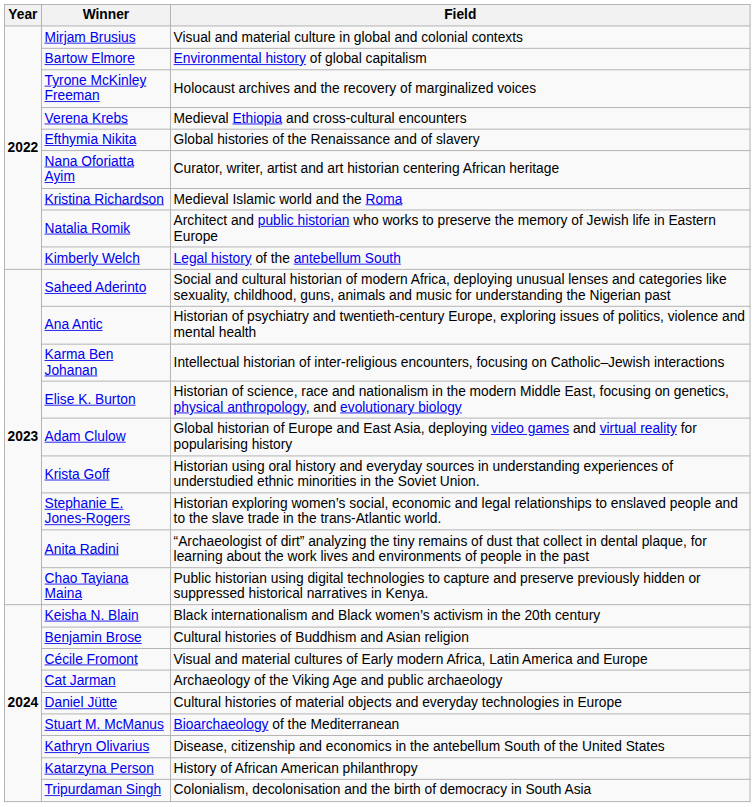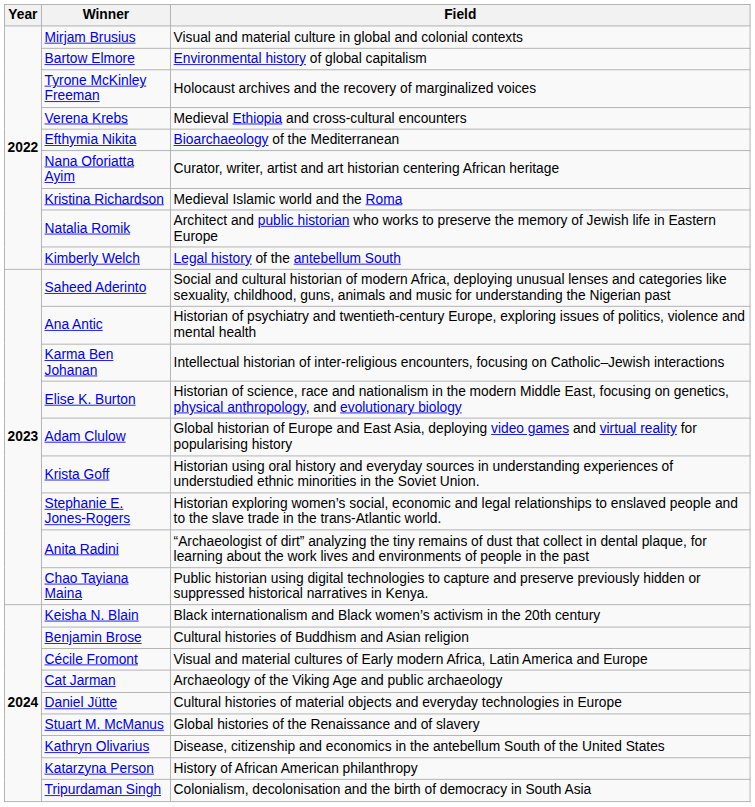 <table class="wikitable">
 <tr>
 <th>Year</th>
 <th>Winner</th>
 <th>Field</th>
 </tr>
 <tr>
 <td rowspan="9"><strong>2022</strong></td>
 <td><a href='#'>Mirjam Brusius</a></td>
 <td>Visual and material culture in global and colonial contexts</td>
 </tr>
 <tr>
 <td><a href='#'>Bartow Elmore</a></td>
 <td><a href='#'>Environmental history</a> of global capitalism</td>
 </tr>
 <tr>
 <td><a href='#'>Tyrone McKinley Freeman</a></td>
 <td>Holocaust archives and the recovery of marginalized voices</td>
 </tr>
 <tr>
 <td><a href='#'>Verena Krebs</a></td>
 <td>Medieval <a href='#'>Ethiopia</a> and cross-cultural encounters</td>
 </tr>
 <tr>
 <td><a href='#'>Efthymia Nikita</a></td>
-<td>Global histories of the Renaissance and of slavery</td>
+<td><a href='#'>Bioarchaeology</a> of the Mediterranean</td>
 </tr>
 <tr>
 <td><a href='#'>Nana Oforiatta Ayim</a></td>
 <td>Curator, writer, artist and art historian centering African heritage</td>
 </tr>
 <tr>
 <td><a href='#'>Kristina Richardson</a></td>
 <td>Medieval Islamic world and the <a href='#'>Roma</a></td>
 </tr>
 <tr>
 <td><a href='#'>Natalia Romik</a></td>
 <td>Architect and <a href='#'>public historian</a> who works to preserve the memory of Jewish life in Eastern Europe</td>
 </tr>
 <tr>
 <td><a href='#'>Kimberly Welch</a></td>
 <td><a href='#'>Legal history</a> of the <a href='#'>antebellum South</a></td>
 </tr>
 <tr>
 <td rowspan="9"><strong>2023</strong></td>
 <td><a href='#'>Saheed Aderinto</a></td>
 <td>Social and cultural historian of modern Africa, deploying unusual lenses and categories like sexuality, childhood, guns, animals and music for understanding the Nigerian past</td>
 </tr>
 <tr>
 <td><a href='#'>Ana Antic</a></td>
 <td>Historian of psychiatry and twentieth-century Europe, exploring issues of politics, violence and mental health</td>
 </tr>
 <tr>
 <td><a href='#'>Karma Ben Johanan</a></td>
 <td>Intellectual historian of inter-religious encounters, focusing on Catholic–Jewish interactions</td>
 </tr>
 <tr>
 <td><a href='#'>Elise K. Burton</a></td>
 <td>Historian of science, race and nationalism in the modern Middle East, focusing on genetics, <a href='#'>physical anthropology</a>, and <a href='#'>evolutionary biology</a></td>
 </tr>
 <tr>
 <td><a href='#'>Adam Clulow</a></td>
 <td>Global historian of Europe and East Asia, deploying <a href='#'>video games</a> and <a href='#'>virtual reality</a> for popularising history</td>
 </tr>
 <tr>
 <td><a href='#'>Krista Goff</a></td>
 <td>Historian using oral history and everyday sources in understanding experiences of understudied ethnic minorities in the Soviet Union.</td>
 </tr>
 <tr>
 <td><a href='#'>Stephanie E. Jones-Rogers</a></td>
 <td>Historian exploring women’s social, economic and legal relationships to enslaved people and to the slave trade in the trans-Atlantic world.</td>
 </tr>
 <tr>
 <td><a href='#'>Anita Radini</a></td>
 <td>“Archaeologist of dirt” analyzing the tiny remains of dust that collect in dental plaque, for learning about the work lives and environments of people in the past</td>
 </tr>
 <tr>
 <td><a href='#'>Chao Tayiana Maina</a></td>
 <td>Public historian using digital technologies to capture and preserve previously hidden or suppressed historical narratives in Kenya.</td>
 </tr>
 <tr>
 <td rowspan="9"><strong>2024</strong></td>
 <td><a href='#'>Keisha N. Blain</a></td>
 <td>Black internationalism and Black women’s activism in the 20th century</td>
 </tr>
 <tr>
 <td><a href='#'>Benjamin Brose</a></td>
 <td>Cultural histories of Buddhism and Asian religion</td>
 </tr>
 <tr>
 <td><a href='#'>Cécile Fromont</a></td>
 <td>Visual and material cultures of Early modern Africa, Latin America and Europe</td>
 </tr>
 <tr>
 <td><a href='#'>Cat Jarman</a></td>
 <td>Archaeology of the Viking Age and public archaeology</td>
 </tr>
 <tr>
 <td><a href='#'>Daniel Jütte</a></td>
 <td>Cultural histories of material objects and everyday technologies in Europe</td>
 </tr>
 <tr>
 <td><a href='#'>Stuart M. McManus</a></td>
-<td><a href='#'>Bioarchaeology</a> of the Mediterranean</td>
+<td>Global histories of the Renaissance and of slavery</td>
 </tr>
 <tr>
 <td><a href='#'>Kathryn Olivarius</a></td>
 <td>Disease, citizenship and economics in the antebellum South of the United States</td>
 </tr>
 <tr>
 <td><a href='#'>Katarzyna Person</a></td>
 <td>History of African American philanthropy</td>
 </tr>
 <tr>
 <td><a href='#'>Tripurdaman Singh</a></td>
 <td>Colonialism, decolonisation and the birth of democracy in South Asia</td>
 </tr>
 </table>
